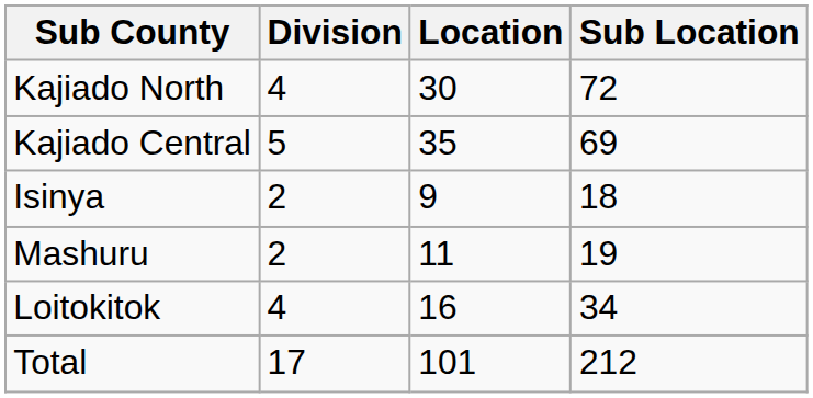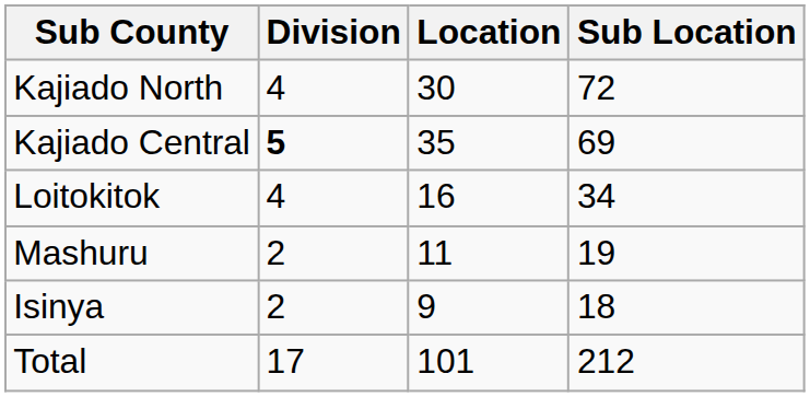 <table class="wikitable">
 <tr>
 <th>Sub County</th>
 <th>Division</th>
 <th>Location</th>
 <th>Sub Location</th>
 </tr>
 <tr>
 <td>Kajiado North</td>
 <td>4</td>
 <td>30</td>
 <td>72</td>
 </tr>
 <tr>
 <td>Kajiado Central</td>
-<td>5</td>
+<td><strong>5</strong></td>
 <td>35</td>
 <td>69</td>
+</tr>
+<tr>
+<td>Loitokitok</td>
+<td>4</td>
+<td>16</td>
+<td>34</td>
+</tr>
+<tr>
+<td>Mashuru</td>
+<td>2</td>
+<td>11</td>
+<td>19</td>
 </tr>
 <tr>
 <td>Isinya</td>
 <td>2</td>
 <td>9</td>
 <td>18</td>
 </tr>
 <tr>
-<td>Mashuru</td>
-<td>2</td>
-<td>11</td>
-<td>19</td>
-</tr>
-<tr>
-<td>Loitokitok</td>
-<td>4</td>
-<td>16</td>
-<td>34</td>
-</tr>
-<tr>
 <td>Total</td>
 <td>17</td>
 <td>101</td>
 <td>212</td>
 </tr>
 </table>
